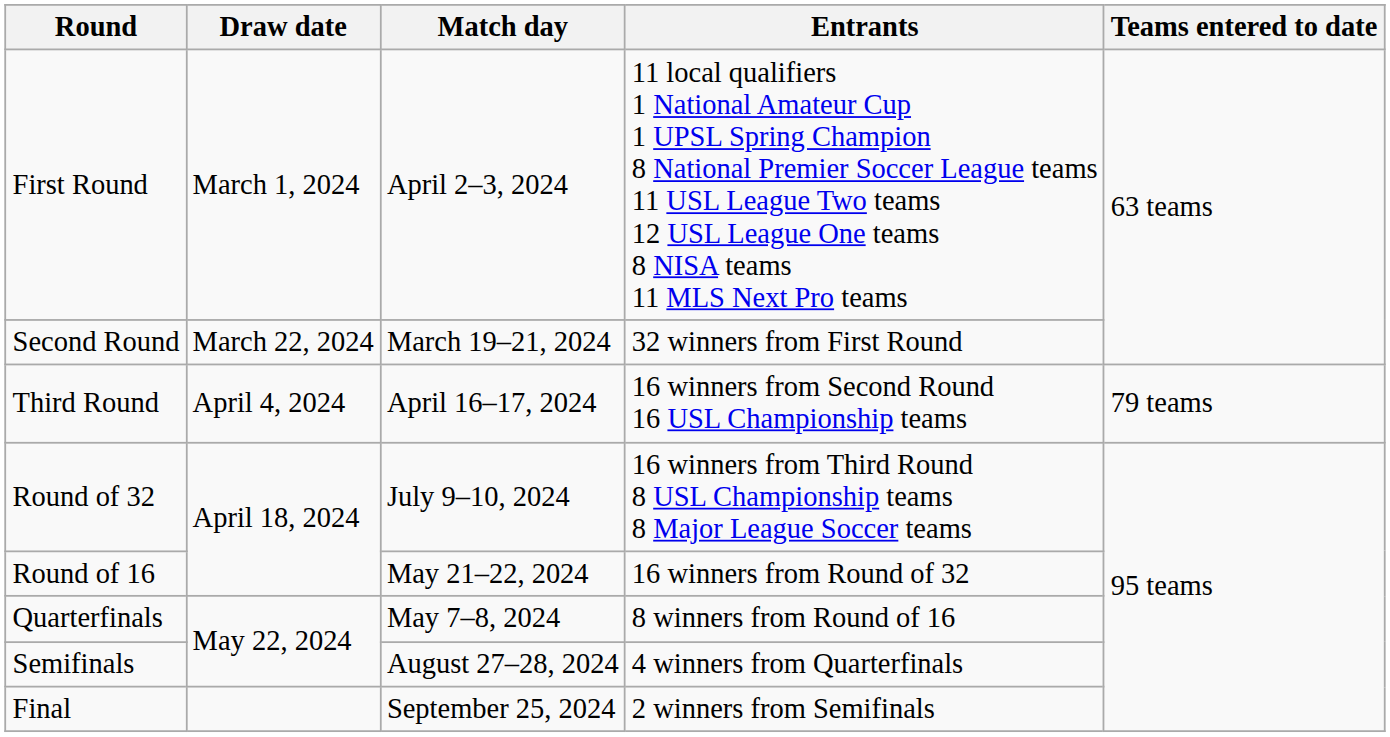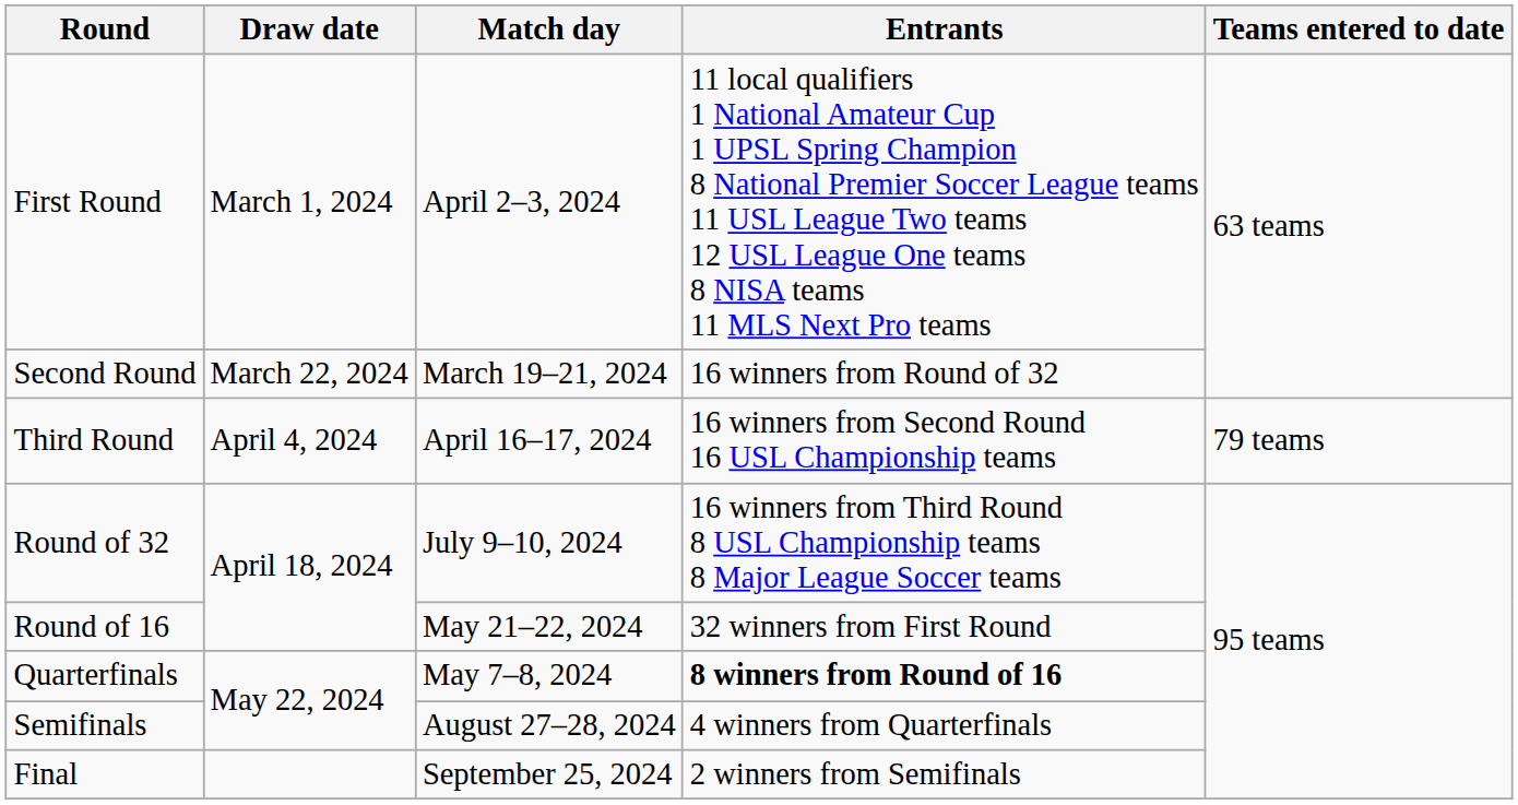 <table class="wikitable" style="margin-left: auto; margin-right: auto; border: none;">
 <tr>
 <th>Round</th>
 <th>Draw date</th>
 <th>Match day</th>
 <th>Entrants</th>
 <th>Teams entered to date</th>
 </tr>
 <tr>
 <td>First Round</td>
 <td>March 1, 2024</td>
 <td>April 2–3, 2024</td>
 <td>11 local qualifiers<br>1 <a href='#'>National Amateur Cup</a><br> 1 <a href='#'>UPSL Spring Champion</a><br> 8 <a href='#'>National Premier Soccer League</a> teams<br> 11 <a href='#'>USL League Two</a> teams<br> 12 <a href='#'>USL League One</a> teams<br>8 <a href='#'>NISA</a> teams<br> 11 <a href='#'>MLS Next Pro</a> teams</td>
 <td rowspan="2">63 teams</td>
 </tr>
 <tr>
 <td>Second Round</td>
 <td>March 22, 2024</td>
 <td>March 19–21, 2024</td>
-<td>32 winners from First Round</td>
+<td>16 winners from Round of 32</td>
 </tr>
 <tr>
 <td>Third Round</td>
 <td>April 4, 2024</td>
 <td>April 16–17, 2024</td>
 <td>16 winners from Second Round<br>16 <a href='#'>USL Championship</a> teams</td>
 <td>79 teams</td>
 </tr>
 <tr>
 <td>Round of 32</td>
 <td rowspan="2">April 18, 2024</td>
 <td>July 9–10, 2024</td>
 <td>16 winners from Third Round<br>8 <a href='#'>USL Championship</a> teams<br>8 <a href='#'>Major League Soccer</a> teams</td>
 <td rowspan="5">95 teams</td>
 </tr>
 <tr>
 <td>Round of 16</td>
 <td>May 21–22, 2024</td>
-<td>16 winners from Round of 32</td>
+<td>32 winners from First Round</td>
 </tr>
 <tr>
 <td>Quarterfinals</td>
 <td rowspan="2">May 22, 2024</td>
 <td>May 7–8, 2024</td>
-<td>8 winners from Round of 16</td>
+<td><strong>8 winners from Round of 16</strong></td>
 </tr>
 <tr>
 <td>Semifinals</td>
 <td>August 27–28, 2024</td>
 <td>4 winners from Quarterfinals</td>
 </tr>
 <tr>
 <td>Final</td>
 <td></td>
 <td>September 25, 2024</td>
 <td>2 winners from Semifinals</td>
 </tr>
 </table>
